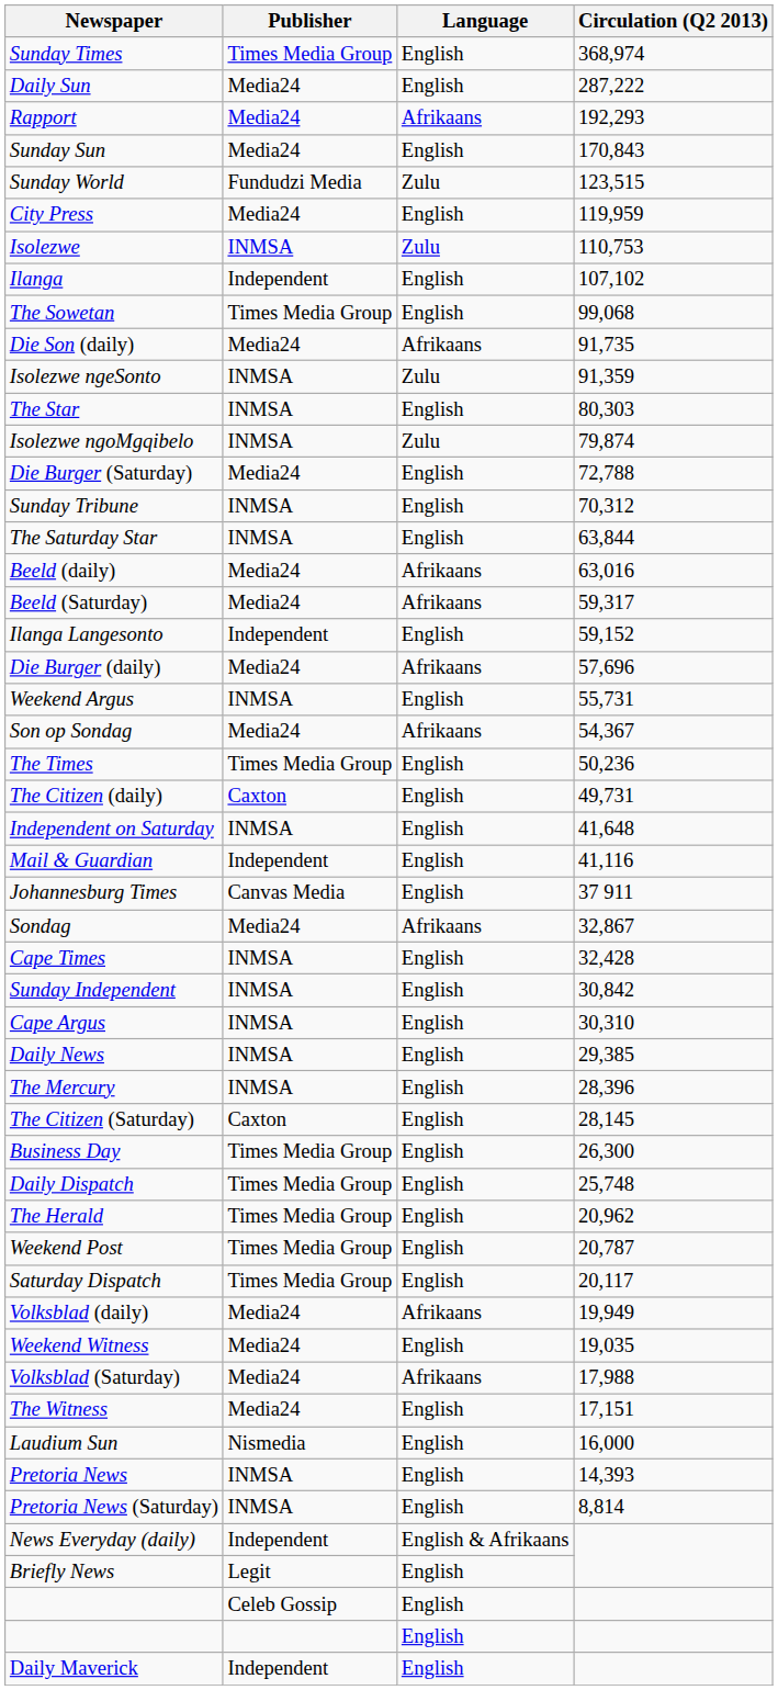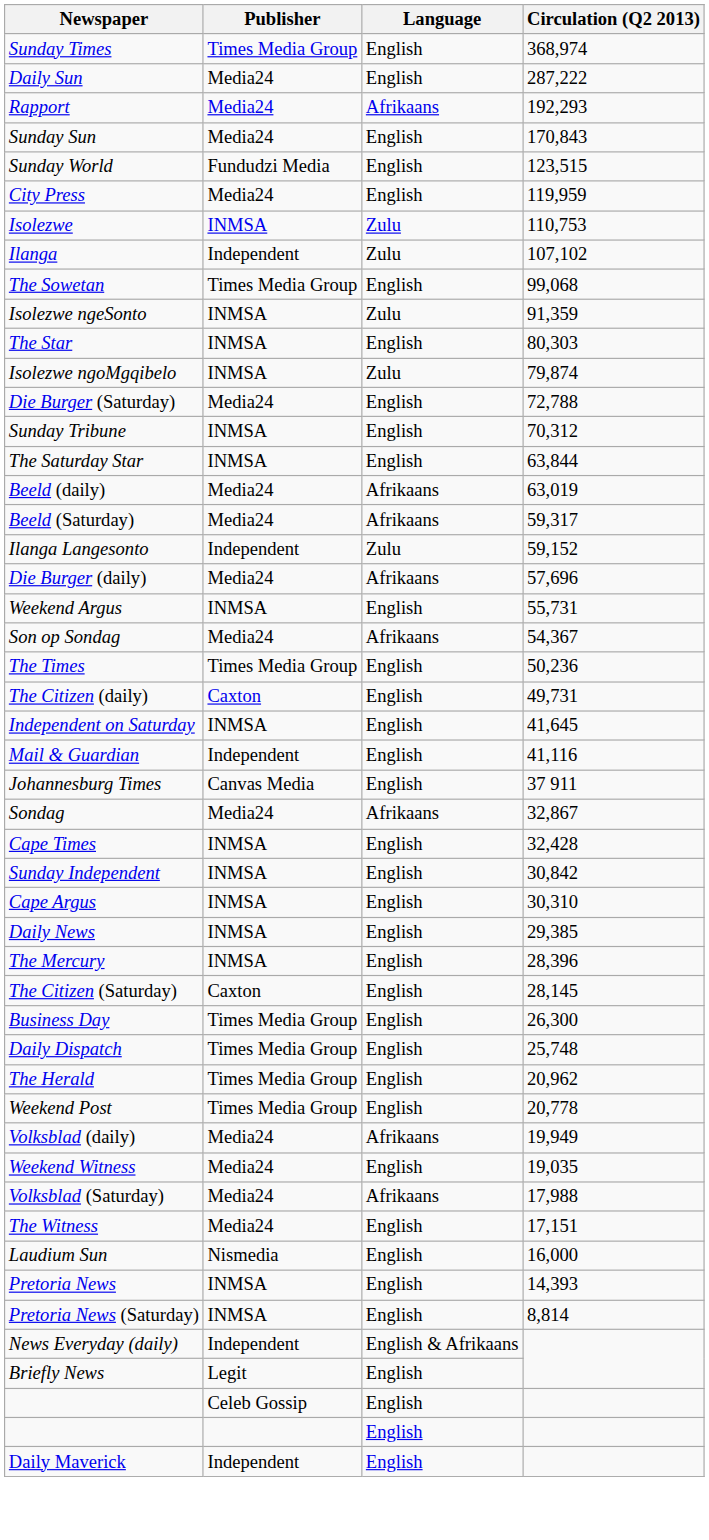 <table class="wikitable sortable">
 <tr>
 <th>Newspaper</th>
 <th>Publisher</th>
 <th>Language</th>
 <th>Circulation (Q2 2013)</th>
 </tr>
 <tr>
 <td><em><a href='#'>Sunday Times</a></em></td>
 <td><a href='#'>Times Media Group</a></td>
 <td>English</td>
 <td>368,974</td>
 </tr>
 <tr>
 <td><em><a href='#'>Daily Sun</a></em></td>
 <td>Media24</td>
 <td>English</td>
 <td>287,222</td>
 </tr>
 <tr>
 <td><em><a href='#'>Rapport</a></em></td>
 <td><a href='#'>Media24</a></td>
 <td><a href='#'>Afrikaans</a></td>
 <td>192,293</td>
 </tr>
 <tr>
 <td><em>Sunday Sun</em></td>
 <td>Media24</td>
 <td>English</td>
 <td>170,843</td>
 </tr>
 <tr>
 <td><em>Sunday World</em></td>
 <td>Fundudzi Media</td>
-<td>Zulu</td>
+<td>English</td>
 <td>123,515</td>
 </tr>
 <tr>
 <td><em><a href='#'>City Press</a></em></td>
 <td>Media24</td>
 <td>English</td>
 <td>119,959</td>
 </tr>
 <tr>
 <td><em><a href='#'>Isolezwe</a></em></td>
 <td><a href='#'>INMSA</a></td>
 <td><a href='#'>Zulu</a></td>
 <td>110,753</td>
 </tr>
 <tr>
 <td><em><a href='#'>Ilanga</a></em></td>
 <td>Independent</td>
-<td>English</td>
+<td>Zulu</td>
 <td>107,102</td>
 </tr>
 <tr>
 <td><em><a href='#'>The Sowetan</a></em></td>
 <td>Times Media Group</td>
 <td>English</td>
 <td>99,068</td>
-</tr>
-<tr>
-<td><em><a href='#'>Die Son</a></em> (daily)</td>
-<td>Media24</td>
-<td>Afrikaans</td>
-<td>91,735</td>
 </tr>
 <tr>
 <td><em>Isolezwe ngeSonto</em></td>
 <td>INMSA</td>
 <td>Zulu</td>
 <td>91,359</td>
 </tr>
 <tr>
 <td><em><a href='#'>The Star</a></em></td>
 <td>INMSA</td>
 <td>English</td>
 <td>80,303</td>
 </tr>
 <tr>
 <td><em>Isolezwe ngoMgqibelo</em></td>
 <td>INMSA</td>
 <td>Zulu</td>
 <td>79,874</td>
 </tr>
 <tr>
 <td><em><a href='#'>Die Burger</a></em> (Saturday)</td>
 <td>Media24</td>
 <td>English</td>
 <td>72,788</td>
 </tr>
 <tr>
 <td><em>Sunday Tribune</em></td>
 <td>INMSA</td>
 <td>English</td>
 <td>70,312</td>
 </tr>
 <tr>
 <td><em>The Saturday Star</em></td>
 <td>INMSA</td>
 <td>English</td>
 <td>63,844</td>
 </tr>
 <tr>
 <td><em><a href='#'>Beeld</a></em> (daily)</td>
 <td>Media24</td>
 <td>Afrikaans</td>
-<td>63,016</td>
+<td>63,019</td>
 </tr>
 <tr>
 <td><em><a href='#'>Beeld</a></em> (Saturday)</td>
 <td>Media24</td>
 <td>Afrikaans</td>
 <td>59,317</td>
 </tr>
 <tr>
 <td><em>Ilanga Langesonto</em></td>
 <td>Independent</td>
-<td>English</td>
+<td>Zulu</td>
 <td>59,152</td>
 </tr>
 <tr>
 <td><em><a href='#'>Die Burger</a></em> (daily)</td>
 <td>Media24</td>
 <td>Afrikaans</td>
 <td>57,696</td>
 </tr>
 <tr>
 <td><em>Weekend Argus</em></td>
 <td>INMSA</td>
 <td>English</td>
 <td>55,731</td>
 </tr>
 <tr>
 <td><em>Son op Sondag</em></td>
 <td>Media24</td>
 <td>Afrikaans</td>
 <td>54,367</td>
 </tr>
 <tr>
 <td><em><a href='#'>The Times</a></em></td>
 <td>Times Media Group</td>
 <td>English</td>
 <td>50,236</td>
 </tr>
 <tr>
 <td><em><a href='#'>The Citizen</a></em> (daily)</td>
 <td><a href='#'>Caxton</a></td>
 <td>English</td>
 <td>49,731</td>
 </tr>
 <tr>
 <td><em><a href='#'>Independent on Saturday</a></em></td>
 <td>INMSA</td>
 <td>English</td>
-<td>41,648</td>
+<td>41,645</td>
 </tr>
 <tr>
 <td><em><a href='#'>Mail & Guardian</a></em></td>
 <td>Independent</td>
 <td>English</td>
 <td>41,116</td>
 </tr>
 <tr>
 <td><em>Johannesburg Times</em></td>
 <td>Canvas Media</td>
 <td>English</td>
 <td>37 911</td>
 </tr>
 <tr>
 <td><em>Sondag</em></td>
 <td>Media24</td>
 <td>Afrikaans</td>
 <td>32,867</td>
 </tr>
 <tr>
 <td><em><a href='#'>Cape Times</a></em></td>
 <td>INMSA</td>
 <td>English</td>
 <td>32,428</td>
 </tr>
 <tr>
 <td><em><a href='#'>Sunday Independent</a></em></td>
 <td>INMSA</td>
 <td>English</td>
 <td>30,842</td>
 </tr>
 <tr>
 <td><em><a href='#'>Cape Argus</a></em></td>
 <td>INMSA</td>
 <td>English</td>
 <td>30,310</td>
 </tr>
 <tr>
 <td><em><a href='#'>Daily News</a></em></td>
 <td>INMSA</td>
 <td>English</td>
 <td>29,385</td>
 </tr>
 <tr>
 <td><em><a href='#'>The Mercury</a></em></td>
 <td>INMSA</td>
 <td>English</td>
 <td>28,396</td>
 </tr>
 <tr>
 <td><em><a href='#'>The Citizen</a></em> (Saturday)</td>
 <td>Caxton</td>
 <td>English</td>
 <td>28,145</td>
 </tr>
 <tr>
 <td><em><a href='#'>Business Day</a></em></td>
 <td>Times Media Group</td>
 <td>English</td>
 <td>26,300</td>
 </tr>
 <tr>
 <td><em><a href='#'>Daily Dispatch</a></em></td>
 <td>Times Media Group</td>
 <td>English</td>
 <td>25,748</td>
 </tr>
 <tr>
 <td><em><a href='#'>The Herald</a></em></td>
 <td>Times Media Group</td>
 <td>English</td>
 <td>20,962</td>
 </tr>
 <tr>
 <td><em>Weekend Post</em></td>
 <td>Times Media Group</td>
 <td>English</td>
-<td>20,787</td>
-</tr>
-<tr>
-<td><em>Saturday Dispatch</em></td>
-<td>Times Media Group</td>
-<td>English</td>
-<td>20,117</td>
+<td>20,778</td>
 </tr>
 <tr>
 <td><em><a href='#'>Volksblad</a></em> (daily)</td>
 <td>Media24</td>
 <td>Afrikaans</td>
 <td>19,949</td>
 </tr>
 <tr>
 <td><em><a href='#'>Weekend Witness</a></em></td>
 <td>Media24</td>
 <td>English</td>
 <td>19,035</td>
 </tr>
 <tr>
 <td><em><a href='#'>Volksblad</a></em> (Saturday)</td>
 <td>Media24</td>
 <td>Afrikaans</td>
 <td>17,988</td>
 </tr>
 <tr>
 <td><em><a href='#'>The Witness</a></em></td>
 <td>Media24</td>
 <td>English</td>
 <td>17,151</td>
 </tr>
 <tr>
 <td><em>Laudium Sun</em></td>
 <td>Nismedia</td>
 <td>English</td>
 <td>16,000</td>
 </tr>
 <tr>
 <td><em><a href='#'>Pretoria News</a></em></td>
 <td>INMSA</td>
 <td>English</td>
 <td>14,393</td>
 </tr>
 <tr>
 <td><em><a href='#'>Pretoria News</a></em> (Saturday)</td>
 <td>INMSA</td>
 <td>English</td>
 <td>8,814</td>
 </tr>
 <tr>
 <td><em>News Everyday (daily)</em></td>
 <td>Independent</td>
 <td>English & Afrikaans</td>
 </tr>
 <tr>
 <td><em>Briefly News</em></td>
 <td>Legit</td>
 <td>English</td>
 </tr>
 <tr>
 <td><em></em></td>
 <td>Celeb Gossip</td>
 <td>English</td>
 <td></td>
 </tr>
 <tr>
 <td></td>
 <td></td>
 <td><a href='#'>English</a></td>
 <td></td>
 </tr>
 <tr>
 <td><a href='#'>Daily Maverick</a></td>
 <td>Independent</td>
 <td><a href='#'>English</a></td>
 <td></td>
 </tr>
 </table>
